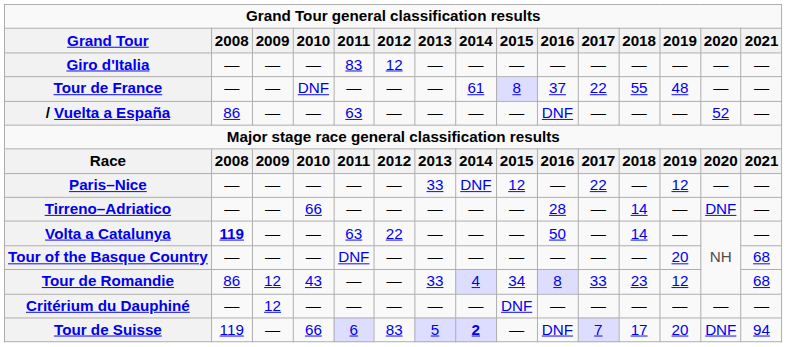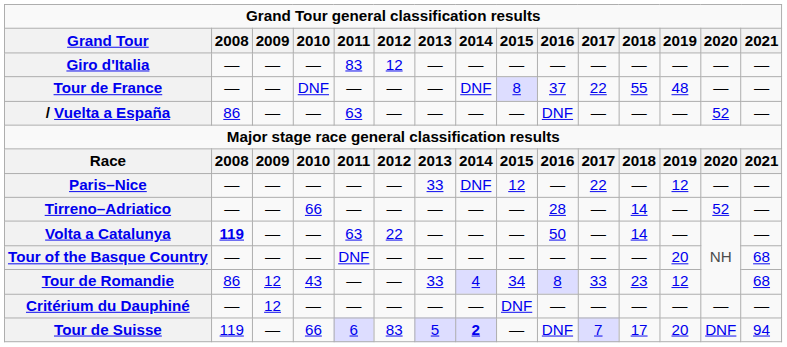 <table class="wikitable plainrowheaders">
 <tr>
 <td colspan=15 align="center"><strong>Grand Tour general classification results</strong></td>
 </tr>
 <tr>
 <th scope="col"><a href='#'>Grand Tour</a></th>
 <th scope="col">2008</th>
 <th scope="col">2009</th>
 <th scope="col">2010</th>
 <th scope="col">2011</th>
 <th scope="col">2012</th>
 <th scope="col">2013</th>
 <th scope="col">2014</th>
 <th scope="col">2015</th>
 <th scope="col">2016</th>
 <th scope="col">2017</th>
 <th scope="col">2018</th>
 <th scope="col">2019</th>
 <th scope="col">2020</th>
 <th scope="col">2021</th>
 </tr>
 <tr style="text-align:center;">
 <th scope="row"> <a href='#'>Giro d'Italia</a></th>
 <td>—</td>
 <td>—</td>
 <td>—</td>
 <td><a href='#'>83</a></td>
 <td><a href='#'>12</a></td>
 <td>—</td>
 <td>—</td>
 <td>—</td>
 <td>—</td>
 <td>—</td>
 <td>—</td>
 <td>—</td>
 <td>—</td>
 <td>—</td>
 </tr>
 <tr style="text-align:center;">
 <th scope="row"> <a href='#'>Tour de France</a></th>
 <td>—</td>
 <td>—</td>
 <td><a href='#'>DNF</a></td>
 <td>—</td>
 <td>—</td>
 <td>—</td>
-<td><a href='#'>61</a></td>
+<td><a href='#'>DNF</a></td>
 <td style="background:#ddddff;"><a href='#'>8</a></td>
 <td><a href='#'>37</a></td>
 <td><a href='#'>22</a></td>
 <td><a href='#'>55</a></td>
 <td><a href='#'>48</a></td>
 <td>—</td>
 <td>—</td>
 </tr>
 <tr style="text-align:center;">
 <th scope="row">/ <a href='#'>Vuelta a España</a></th>
 <td><a href='#'>86</a></td>
 <td>—</td>
 <td>—</td>
 <td><a href='#'>63</a></td>
 <td>—</td>
 <td>—</td>
 <td>—</td>
 <td>—</td>
 <td><a href='#'>DNF</a></td>
 <td>—</td>
 <td>—</td>
 <td>—</td>
 <td><a href='#'>52</a></td>
 <td>—</td>
 </tr>
 <tr>
 <td colspan=15 align="center"><strong>Major stage race general classification results</strong></td>
 </tr>
 <tr>
 <th>Race</th>
 <th scope="col">2008</th>
 <th scope="col">2009</th>
 <th scope="col">2010</th>
 <th scope="col">2011</th>
 <th scope="col">2012</th>
 <th scope="col">2013</th>
 <th scope="col">2014</th>
 <th scope="col">2015</th>
 <th scope="col">2016</th>
 <th scope="col">2017</th>
 <th scope="col">2018</th>
 <th scope="col">2019</th>
 <th scope="col">2020</th>
 <th scope="col">2021</th>
 </tr>
 <tr style="text-align:center;">
 <th scope="row"> <a href='#'>Paris–Nice</a></th>
 <td>—</td>
 <td>—</td>
 <td>—</td>
 <td>—</td>
 <td>—</td>
 <td><a href='#'>33</a></td>
 <td><a href='#'>DNF</a></td>
 <td><a href='#'>12</a></td>
 <td>—</td>
 <td><a href='#'>22</a></td>
 <td>—</td>
 <td><a href='#'>12</a></td>
 <td>—</td>
 <td>—</td>
 </tr>
 <tr style="text-align:center;">
 <th scope="row"> <a href='#'>Tirreno–Adriatico</a></th>
 <td>—</td>
 <td>—</td>
 <td><a href='#'>66</a></td>
 <td>—</td>
 <td>—</td>
 <td>—</td>
 <td>—</td>
 <td>—</td>
 <td><a href='#'>28</a></td>
 <td>—</td>
 <td><a href='#'>14</a></td>
 <td>—</td>
-<td><a href='#'>DNF</a></td>
+<td><a href='#'>52</a></td>
 <td>—</td>
 </tr>
 <tr style="text-align:center;">
 <th scope="row"> <a href='#'>Volta a Catalunya</a></th>
 <td><strong><a href='#'>119</a></strong></td>
 <td>—</td>
 <td>—</td>
 <td><a href='#'>63</a></td>
 <td><a href='#'>22</a></td>
 <td>—</td>
 <td>—</td>
 <td>—</td>
 <td><a href='#'>50</a></td>
 <td>—</td>
 <td><a href='#'>14</a></td>
 <td>—</td>
 <td style="color:#4d4d4d;" rowspan=3>NH</td>
 <td>—</td>
 </tr>
 <tr style="text-align:center;">
 <th scope="row"> <a href='#'>Tour of the Basque Country</a></th>
 <td>—</td>
 <td>—</td>
 <td>—</td>
 <td><a href='#'>DNF</a></td>
 <td>—</td>
 <td>—</td>
 <td>—</td>
 <td>—</td>
 <td>—</td>
 <td>—</td>
 <td>—</td>
 <td><a href='#'>20</a></td>
 <td><a href='#'>68</a></td>
 </tr>
 <tr style="text-align:center;">
 <th scope="row"> <a href='#'>Tour de Romandie</a></th>
 <td><a href='#'>86</a></td>
 <td><a href='#'>12</a></td>
 <td><a href='#'>43</a></td>
 <td>—</td>
 <td>—</td>
 <td><a href='#'>33</a></td>
 <td style="background:#ddf;"><a href='#'>4</a></td>
 <td><a href='#'>34</a></td>
 <td style="background:#ddf;"><a href='#'>8</a></td>
 <td><a href='#'>33</a></td>
 <td><a href='#'>23</a></td>
 <td><a href='#'>12</a></td>
 <td><a href='#'>68</a></td>
 </tr>
 <tr style="text-align:center;">
 <th scope="row"> <a href='#'>Critérium du Dauphiné</a></th>
 <td>—</td>
 <td><a href='#'>12</a></td>
 <td>—</td>
 <td>—</td>
 <td>—</td>
 <td>—</td>
 <td>—</td>
 <td><a href='#'>DNF</a></td>
 <td>—</td>
 <td>—</td>
 <td>—</td>
 <td>—</td>
 <td>—</td>
 <td>—</td>
 </tr>
 <tr style="text-align:center;">
 <th scope="row"> <a href='#'>Tour de Suisse</a></th>
 <td><a href='#'>119</a></td>
 <td>—</td>
 <td><a href='#'>66</a></td>
 <td style="background:#ddf;"><a href='#'>6</a></td>
 <td><a href='#'>83</a></td>
 <td style="background:#ddf;"><a href='#'>5</a></td>
 <td style="background:#ddf;"><a href='#'><strong>2</strong></a></td>
 <td>—</td>
 <td><a href='#'>DNF</a></td>
 <td style="background:#ddf;"><a href='#'>7</a></td>
 <td><a href='#'>17</a></td>
 <td><a href='#'>20</a></td>
 <td><a href='#'>DNF</a></td>
 <td><a href='#'>94</a></td>
 </tr>
 </table>
